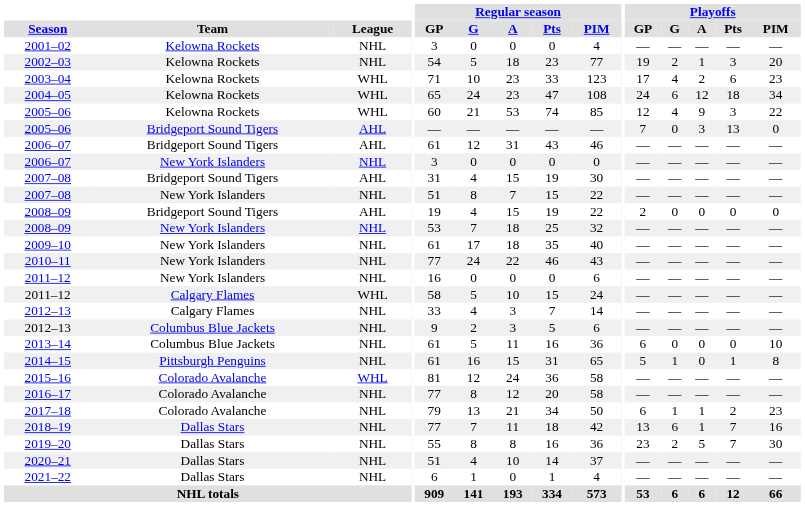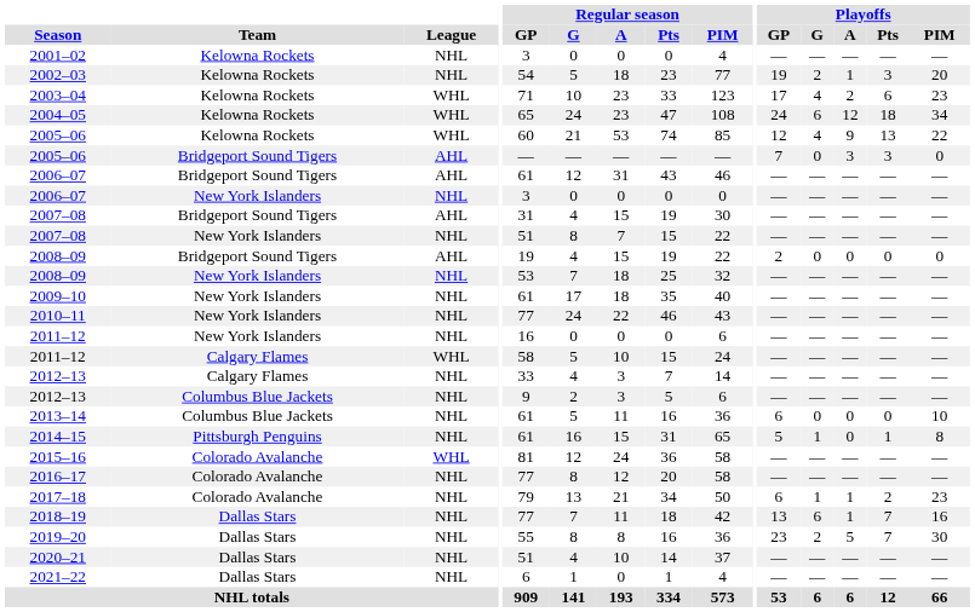 <table border="0" cellpadding="1" cellspacing="0" style="text-align:center; width:60em;">
 <tr bgcolor="#e0e0e0">
 <th colspan="3" bgcolor="#ffffff"></th>
 <th rowspan="99" bgcolor="#ffffff"></th>
 <th colspan="5"><a href='#'>Regular season</a></th>
 <th rowspan="99" bgcolor="#ffffff"></th>
 <th colspan="5"><a href='#'>Playoffs</a></th>
 </tr>
 <tr bgcolor="#e0e0e0">
 <th><a href='#'>Season</a></th>
 <th>Team</th>
 <th>League</th>
 <th>GP</th>
 <th><a href='#'>G</a></th>
 <th><a href='#'>A</a></th>
 <th><a href='#'>Pts</a></th>
 <th><a href='#'>PIM</a></th>
 <th>GP</th>
 <th>G</th>
 <th>A</th>
 <th>Pts</th>
 <th>PIM</th>
 </tr>
 <tr>
 <td><a href='#'>2001–02</a></td>
 <td><a href='#'>Kelowna Rockets</a></td>
 <td>NHL</td>
 <td>3</td>
 <td>0</td>
 <td>0</td>
 <td>0</td>
 <td>4</td>
 <td>—</td>
 <td>—</td>
 <td>—</td>
 <td>—</td>
 <td>—</td>
 </tr>
 <tr bgcolor="#f0f0f0">
 <td><a href='#'>2002–03</a></td>
 <td>Kelowna Rockets</td>
 <td>NHL</td>
 <td>54</td>
 <td>5</td>
 <td>18</td>
 <td>23</td>
 <td>77</td>
 <td>19</td>
 <td>2</td>
 <td>1</td>
 <td>3</td>
 <td>20</td>
 </tr>
 <tr>
 <td><a href='#'>2003–04</a></td>
 <td>Kelowna Rockets</td>
 <td>WHL</td>
 <td>71</td>
 <td>10</td>
 <td>23</td>
 <td>33</td>
 <td>123</td>
 <td>17</td>
 <td>4</td>
 <td>2</td>
 <td>6</td>
 <td>23</td>
 </tr>
 <tr bgcolor="#f0f0f0">
 <td><a href='#'>2004–05</a></td>
 <td>Kelowna Rockets</td>
 <td>WHL</td>
 <td>65</td>
 <td>24</td>
 <td>23</td>
 <td>47</td>
 <td>108</td>
 <td>24</td>
 <td>6</td>
 <td>12</td>
 <td>18</td>
 <td>34</td>
 </tr>
 <tr>
 <td><a href='#'>2005–06</a></td>
 <td>Kelowna Rockets</td>
 <td>WHL</td>
 <td>60</td>
 <td>21</td>
 <td>53</td>
 <td>74</td>
 <td>85</td>
 <td>12</td>
 <td>4</td>
 <td>9</td>
-<td>3</td>
+<td>13</td>
 <td>22</td>
 </tr>
 <tr bgcolor="#f0f0f0">
 <td><a href='#'>2005–06</a></td>
 <td><a href='#'>Bridgeport Sound Tigers</a></td>
 <td><a href='#'>AHL</a></td>
 <td>—</td>
 <td>—</td>
 <td>—</td>
 <td>—</td>
 <td>—</td>
 <td>7</td>
 <td>0</td>
 <td>3</td>
-<td>13</td>
+<td>3</td>
 <td>0</td>
 </tr>
 <tr>
 <td><a href='#'>2006–07</a></td>
 <td>Bridgeport Sound Tigers</td>
 <td>AHL</td>
 <td>61</td>
 <td>12</td>
 <td>31</td>
 <td>43</td>
 <td>46</td>
 <td>—</td>
 <td>—</td>
 <td>—</td>
 <td>—</td>
 <td>—</td>
 </tr>
 <tr bgcolor="#f0f0f0">
 <td><a href='#'>2006–07</a></td>
 <td><a href='#'>New York Islanders</a></td>
 <td><a href='#'>NHL</a></td>
 <td>3</td>
 <td>0</td>
 <td>0</td>
 <td>0</td>
 <td>0</td>
 <td>—</td>
 <td>—</td>
 <td>—</td>
 <td>—</td>
 <td>—</td>
 </tr>
 <tr>
 <td><a href='#'>2007–08</a></td>
 <td>Bridgeport Sound Tigers</td>
 <td>AHL</td>
 <td>31</td>
 <td>4</td>
 <td>15</td>
 <td>19</td>
 <td>30</td>
 <td>—</td>
 <td>—</td>
 <td>—</td>
 <td>—</td>
 <td>—</td>
 </tr>
 <tr bgcolor="#f0f0f0">
 <td><a href='#'>2007–08</a></td>
 <td>New York Islanders</td>
 <td>NHL</td>
 <td>51</td>
 <td>8</td>
 <td>7</td>
 <td>15</td>
 <td>22</td>
 <td>—</td>
 <td>—</td>
 <td>—</td>
 <td>—</td>
 <td>—</td>
 </tr>
 <tr>
 <td><a href='#'>2008–09</a></td>
 <td>Bridgeport Sound Tigers</td>
 <td>AHL</td>
 <td>19</td>
 <td>4</td>
 <td>15</td>
 <td>19</td>
 <td>22</td>
 <td>2</td>
 <td>0</td>
 <td>0</td>
 <td>0</td>
 <td>0</td>
 </tr>
 <tr bgcolor="#f0f0f0">
 <td><a href='#'>2008–09</a></td>
 <td><a href='#'>New York Islanders</a></td>
 <td><a href='#'>NHL</a></td>
 <td>53</td>
 <td>7</td>
 <td>18</td>
 <td>25</td>
 <td>32</td>
 <td>—</td>
 <td>—</td>
 <td>—</td>
 <td>—</td>
 <td>—</td>
 </tr>
 <tr>
 <td><a href='#'>2009–10</a></td>
 <td>New York Islanders</td>
 <td>NHL</td>
 <td>61</td>
 <td>17</td>
 <td>18</td>
 <td>35</td>
 <td>40</td>
 <td>—</td>
 <td>—</td>
 <td>—</td>
 <td>—</td>
 <td>—</td>
 </tr>
 <tr bgcolor="#f0f0f0">
 <td><a href='#'>2010–11</a></td>
 <td>New York Islanders</td>
 <td>NHL</td>
 <td>77</td>
 <td>24</td>
 <td>22</td>
 <td>46</td>
 <td>43</td>
 <td>—</td>
 <td>—</td>
 <td>—</td>
 <td>—</td>
 <td>—</td>
 </tr>
 <tr>
 <td><a href='#'>2011–12</a></td>
 <td>New York Islanders</td>
 <td>NHL</td>
 <td>16</td>
 <td>0</td>
 <td>0</td>
 <td>0</td>
 <td>6</td>
 <td>—</td>
 <td>—</td>
 <td>—</td>
 <td>—</td>
 <td>—</td>
 </tr>
 <tr bgcolor="#f0f0f0">
 <td>2011–12</td>
 <td><a href='#'>Calgary Flames</a></td>
 <td>WHL</td>
 <td>58</td>
 <td>5</td>
 <td>10</td>
 <td>15</td>
 <td>24</td>
 <td>—</td>
 <td>—</td>
 <td>—</td>
 <td>—</td>
 <td>—</td>
 </tr>
 <tr>
 <td><a href='#'>2012–13</a></td>
 <td>Calgary Flames</td>
 <td>NHL</td>
 <td>33</td>
 <td>4</td>
 <td>3</td>
 <td>7</td>
 <td>14</td>
 <td>—</td>
 <td>—</td>
 <td>—</td>
 <td>—</td>
 <td>—</td>
 </tr>
 <tr bgcolor="#f0f0f0">
 <td>2012–13</td>
 <td><a href='#'>Columbus Blue Jackets</a></td>
 <td>NHL</td>
 <td>9</td>
 <td>2</td>
 <td>3</td>
 <td>5</td>
 <td>6</td>
 <td>—</td>
 <td>—</td>
 <td>—</td>
 <td>—</td>
 <td>—</td>
 </tr>
 <tr>
 <td><a href='#'>2013–14</a></td>
 <td>Columbus Blue Jackets</td>
 <td>NHL</td>
 <td>61</td>
 <td>5</td>
 <td>11</td>
 <td>16</td>
 <td>36</td>
 <td>6</td>
 <td>0</td>
 <td>0</td>
 <td>0</td>
 <td>10</td>
 </tr>
 <tr bgcolor="#f0f0f0">
 <td><a href='#'>2014–15</a></td>
 <td><a href='#'>Pittsburgh Penguins</a></td>
 <td>NHL</td>
 <td>61</td>
 <td>16</td>
 <td>15</td>
 <td>31</td>
 <td>65</td>
 <td>5</td>
 <td>1</td>
 <td>0</td>
 <td>1</td>
 <td>8</td>
 </tr>
 <tr>
 <td><a href='#'>2015–16</a></td>
 <td><a href='#'>Colorado Avalanche</a></td>
 <td><a href='#'>WHL</a></td>
 <td>81</td>
 <td>12</td>
 <td>24</td>
 <td>36</td>
 <td>58</td>
 <td>—</td>
 <td>—</td>
 <td>—</td>
 <td>—</td>
 <td>—</td>
 </tr>
 <tr bgcolor="#f0f0f0">
 <td><a href='#'>2016–17</a></td>
 <td>Colorado Avalanche</td>
 <td>NHL</td>
 <td>77</td>
 <td>8</td>
 <td>12</td>
 <td>20</td>
 <td>58</td>
 <td>—</td>
 <td>—</td>
 <td>—</td>
 <td>—</td>
 <td>—</td>
 </tr>
 <tr>
 <td><a href='#'>2017–18</a></td>
 <td>Colorado Avalanche</td>
 <td>NHL</td>
 <td>79</td>
 <td>13</td>
 <td>21</td>
 <td>34</td>
 <td>50</td>
 <td>6</td>
 <td>1</td>
 <td>1</td>
 <td>2</td>
 <td>23</td>
 </tr>
 <tr bgcolor="#f0f0f0">
 <td><a href='#'>2018–19</a></td>
 <td><a href='#'>Dallas Stars</a></td>
 <td>NHL</td>
 <td>77</td>
 <td>7</td>
 <td>11</td>
 <td>18</td>
 <td>42</td>
 <td>13</td>
 <td>6</td>
 <td>1</td>
 <td>7</td>
 <td>16</td>
 </tr>
 <tr>
 <td><a href='#'>2019–20</a></td>
 <td>Dallas Stars</td>
 <td>NHL</td>
 <td>55</td>
 <td>8</td>
 <td>8</td>
 <td>16</td>
 <td>36</td>
 <td>23</td>
 <td>2</td>
 <td>5</td>
 <td>7</td>
 <td>30</td>
 </tr>
 <tr bgcolor="#f0f0f0">
 <td><a href='#'>2020–21</a></td>
 <td>Dallas Stars</td>
 <td>NHL</td>
 <td>51</td>
 <td>4</td>
 <td>10</td>
 <td>14</td>
 <td>37</td>
 <td>—</td>
 <td>—</td>
 <td>—</td>
 <td>—</td>
 <td>—</td>
 </tr>
 <tr>
 <td><a href='#'>2021–22</a></td>
 <td>Dallas Stars</td>
 <td>NHL</td>
 <td>6</td>
 <td>1</td>
 <td>0</td>
 <td>1</td>
 <td>4</td>
 <td>—</td>
 <td>—</td>
 <td>—</td>
 <td>—</td>
 <td>—</td>
 </tr>
 <tr bgcolor="#e0e0e0">
 <th colspan="3">NHL totals</th>
 <th>909</th>
 <th>141</th>
 <th>193</th>
 <th>334</th>
 <th>573</th>
 <th>53</th>
 <th>6</th>
 <th>6</th>
 <th>12</th>
 <th>66</th>
 </tr>
 </table>
